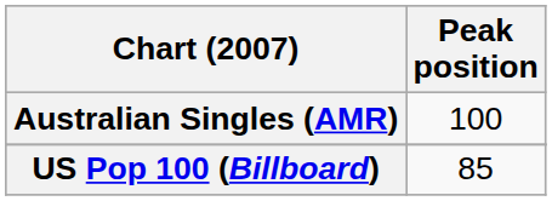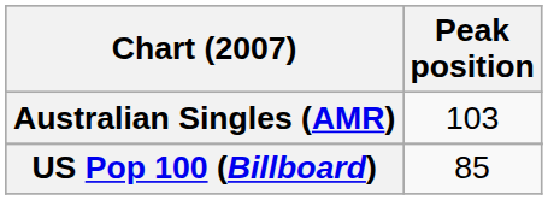 <table class="wikitable plainrowheaders sortable" style="text-align:center">
 <tr>
 <th>Chart (2007)</th>
 <th>Peak<br>position</th>
 </tr>
 <tr>
 <th scope="row">Australian Singles (<a href='#'>AMR</a>)</th>
-<td>100</td>
+<td>103</td>
 </tr>
 <tr>
 </tr>
 <tr>
 </tr>
 <tr>
 </tr>
 <tr>
 </tr>
 <tr>
 </tr>
 <tr>
 <th scope="row">US <a href='#'>Pop 100</a> (<a href='#'><em>Billboard</em></a>)</th>
 <td>85</td>
 </tr>
 </table>
